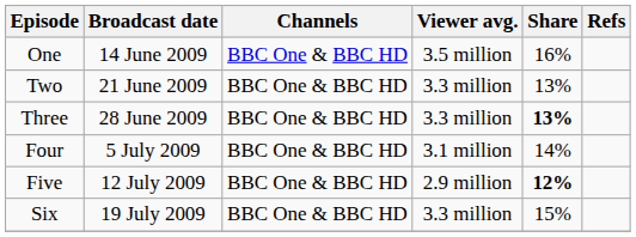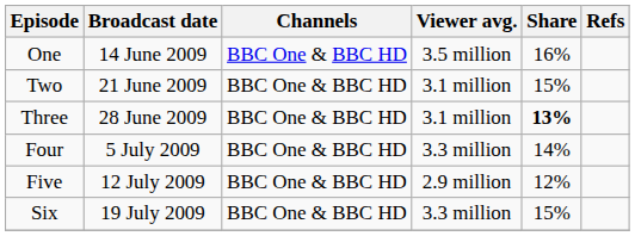 <table class="wikitable">
 <tr>
 <th>Episode</th>
 <th>Broadcast date</th>
 <th>Channels</th>
 <th>Viewer avg.</th>
 <th>Share</th>
 <th>Refs</th>
 </tr>
 <tr>
 <td align="center">One</td>
 <td align="center">14 June 2009</td>
 <td align="center"><a href='#'>BBC One</a> & <a href='#'>BBC HD</a></td>
 <td align="center">3.5 million</td>
 <td align="center">16%</td>
 <td></td>
 </tr>
 <tr>
 <td align="center">Two</td>
 <td align="center">21 June 2009</td>
 <td align="center">BBC One & BBC HD</td>
-<td align="center">3.3 million</td>
-<td align="center">13%</td>
+<td align="center">3.1 million</td>
+<td align="center">15%</td>
 <td></td>
 </tr>
 <tr>
 <td align="center">Three</td>
 <td align="center">28 June 2009</td>
 <td align="center">BBC One & BBC HD</td>
-<td align="center">3.3 million</td>
+<td align="center">3.1 million</td>
 <td align="center"><strong>13%</strong></td>
 <td></td>
 </tr>
 <tr>
 <td align="center">Four</td>
 <td align="center">5 July 2009</td>
 <td align="center">BBC One & BBC HD</td>
-<td align="center">3.1 million</td>
+<td align="center">3.3 million</td>
 <td align="center">14%</td>
 <td></td>
 </tr>
 <tr>
 <td align="center">Five</td>
 <td align="center">12 July 2009</td>
 <td align="center">BBC One & BBC HD</td>
 <td align="center">2.9 million</td>
-<td align="center"><strong>12%</strong></td>
+<td align="center">12%</td>
 <td></td>
 </tr>
 <tr>
 <td align="center">Six</td>
 <td align="center">19 July 2009</td>
 <td align="center">BBC One & BBC HD</td>
 <td align="center">3.3 million</td>
 <td align="center">15%</td>
 <td></td>
 </tr>
 <tr )>
 </tr>
 </table>
